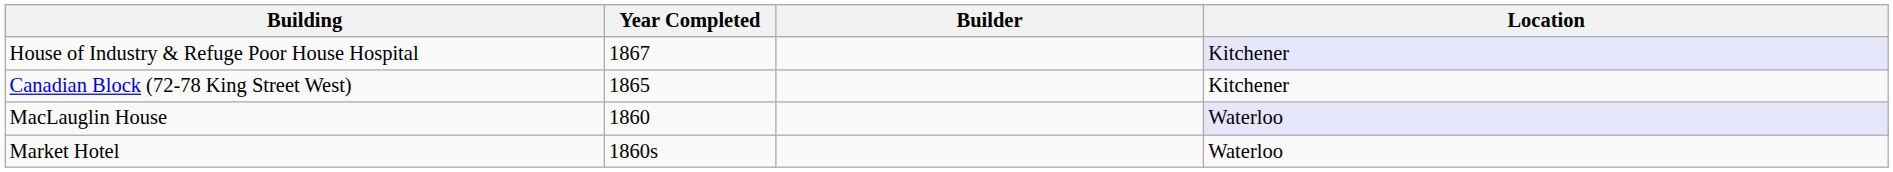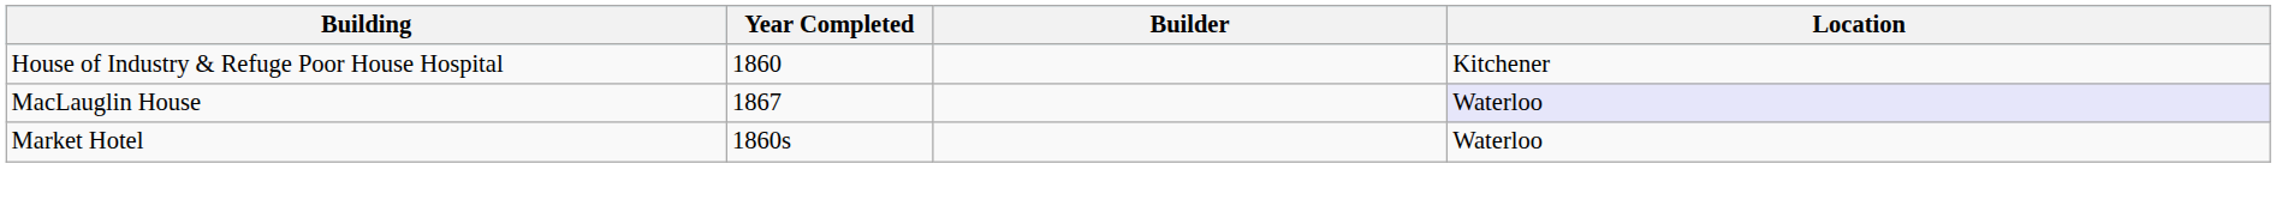 <table class="wikitable" style="margin:1em auto;">
 <tr bgcolor="lightblue">
 <th width=28%>Building</th>
 <th width=8%>Year Completed</th>
 <th width=20%>Builder</th>
 <th width=32%>Location</th>
 </tr>
 <tr>
 <td>House of Industry & Refuge Poor House Hospital</td>
-<td>1867</td>
-<td></td>
-<td style="background: lavender;">Kitchener</td>
-</tr>
-<tr>
-<td><a href='#'>Canadian Block</a> (72-78 King Street West)</td>
-<td>1865</td>
+<td> 1860</td>
 <td></td>
 <td>Kitchener</td>
 </tr>
 <tr>
 <td>MacLauglin House</td>
-<td> 1860</td>
+<td>1867</td>
 <td></td>
 <td style="background: lavender;">Waterloo</td>
 </tr>
 <tr>
 <td>Market Hotel</td>
 <td>1860s</td>
 <td></td>
 <td>Waterloo</td>
 </tr>
 </table>
